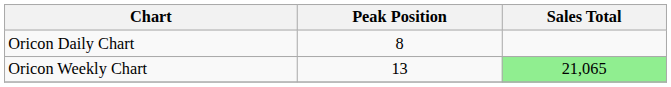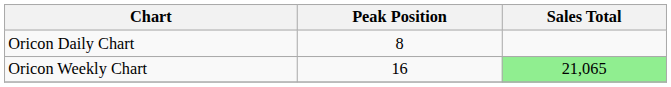 <table class="wikitable" width="650px">
 <tr>
 <th>Chart</th>
 <th>Peak Position</th>
 <th>Sales Total</th>
 </tr>
 <tr>
 <td>Oricon Daily Chart</td>
 <td align="center">8</td>
 <td></td>
 </tr>
 <tr>
 <td>Oricon Weekly Chart</td>
-<td align="center">13</td>
+<td align="center">16</td>
 <td align="center" style="background: lightgreen;">21,065</td>
 </tr>
 <tr>
 </tr>
 </table>
